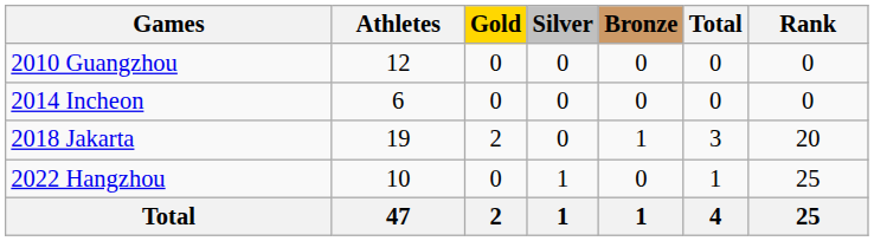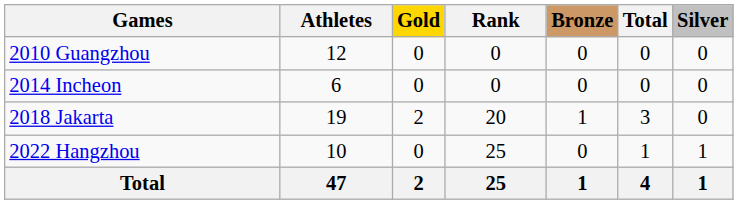 <table class="wikitable sortable plainrowheaders" border="1" style="text-align:center;">
 <tr>
 <th scope="col" style="width:13em;">Games</th>
 <th scope="col" style="width:5em;">Athletes</th>
 <th scope="col" style="background-color:gold; font-weight:bold;">Gold</th>
-<th scope="col" style="background-color:silver; font-weight:bold;">Silver</th>
+<th style="width:4.5em; font-weight:bold;">Rank</th>
 <th scope="col" style="background-color:#cc9966; font-weight:bold;">Bronze</th>
 <th scope="col">Total</th>
-<th style="width:4.5em; font-weight:bold;">Rank</th>
+<th scope="col" style="background-color:silver; font-weight:bold;">Silver</th>
 </tr>
 <tr>
 <td align=left> <a href='#'>2010 Guangzhou</a></td>
 <td>12</td>
 <td>0</td>
 <td>0</td>
 <td>0</td>
 <td>0</td>
 <td>0</td>
 </tr>
 <tr>
 <td align=left> <a href='#'>2014 Incheon</a></td>
 <td>6</td>
 <td>0</td>
 <td>0</td>
 <td>0</td>
 <td>0</td>
 <td>0</td>
 </tr>
 <tr>
 <td align=left> <a href='#'>2018 Jakarta</a></td>
 <td>19</td>
 <td>2</td>
-<td>0</td>
+<td>20</td>
 <td>1</td>
 <td>3</td>
-<td>20</td>
+<td>0</td>
 </tr>
 <tr>
 <td align=left> <a href='#'>2022 Hangzhou</a></td>
 <td>10</td>
 <td>0</td>
-<td>1</td>
+<td>25</td>
 <td>0</td>
 <td>1</td>
-<td>25</td>
+<td>1</td>
 </tr>
 <tr>
 <th>Total</th>
 <th>47</th>
 <th>2</th>
-<th>1</th>
+<th>25</th>
 <th>1</th>
 <th>4</th>
-<th>25</th>
+<th>1</th>
 </tr>
 </table>
